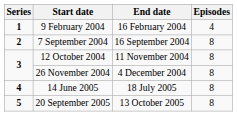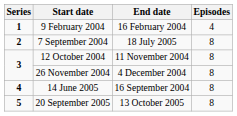 <table class="wikitable" style="text-align:center;">
 <tr>
 <th>Series</th>
 <th>Start date</th>
 <th>End date</th>
 <th>Episodes</th>
 </tr>
 <tr>
 <td><strong>1</strong></td>
 <td>9 February 2004</td>
 <td>16 February 2004</td>
 <td>4</td>
 </tr>
 <tr>
 <td><strong>2</strong></td>
 <td>7 September 2004</td>
-<td>16 September 2004</td>
+<td>18 July 2005</td>
 <td>8</td>
 </tr>
 <tr>
 <td rowspan=2><strong>3</strong></td>
 <td>12 October 2004</td>
 <td>11 November 2004</td>
 <td>8</td>
 </tr>
 <tr>
 <td>26 November 2004</td>
 <td>4 December 2004</td>
 <td>8</td>
 </tr>
 <tr>
 <td><strong>4</strong></td>
 <td>14 June 2005</td>
-<td>18 July 2005</td>
+<td>16 September 2004</td>
 <td>8</td>
 </tr>
 <tr>
 <td><strong>5</strong></td>
 <td>20 September 2005</td>
 <td>13 October 2005</td>
 <td>8</td>
 </tr>
 </table>
